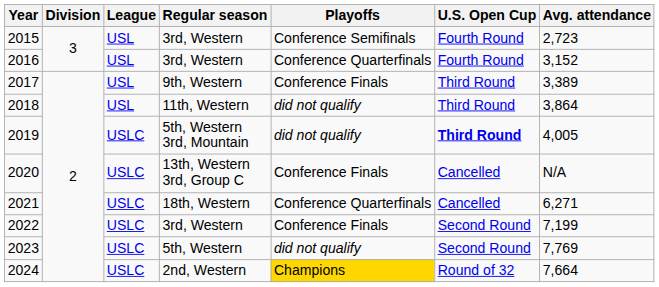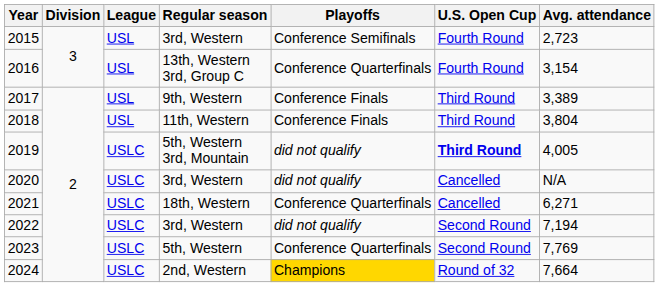 <table class="wikitable">
 <tr>
 <th>Year</th>
 <th>Division</th>
 <th>League</th>
 <th>Regular season</th>
 <th>Playoffs</th>
 <th>U.S. Open Cup</th>
 <th>Avg. attendance</th>
 </tr>
 <tr>
 <td>2015</td>
 <td align=center rowspan=2>3</td>
 <td><a href='#'>USL</a></td>
 <td>3rd, Western</td>
 <td>Conference Semifinals</td>
 <td><a href='#'>Fourth Round</a></td>
 <td>2,723</td>
 </tr>
 <tr>
 <td>2016</td>
 <td><a href='#'>USL</a></td>
-<td>3rd, Western</td>
+<td>13th, Western<br>3rd, Group C</td>
 <td>Conference Quarterfinals</td>
 <td><a href='#'>Fourth Round</a></td>
-<td>3,152</td>
+<td>3,154</td>
 </tr>
 <tr>
 <td>2017</td>
 <td align=center rowspan=8>2</td>
 <td><a href='#'>USL</a></td>
 <td>9th, Western</td>
 <td>Conference Finals</td>
 <td><a href='#'>Third Round</a></td>
 <td>3,389</td>
 </tr>
 <tr>
 <td>2018</td>
 <td><a href='#'>USL</a></td>
 <td>11th, Western</td>
-<td><em>did not qualify</em></td>
+<td>Conference Finals</td>
 <td><a href='#'>Third Round</a></td>
-<td>3,864</td>
+<td>3,804</td>
 </tr>
 <tr>
 <td>2019</td>
 <td><a href='#'>USLC</a></td>
 <td>5th, Western<br>3rd, Mountain</td>
 <td><em>did not qualify</em></td>
 <td><strong><a href='#'>Third Round</a></strong></td>
 <td>4,005</td>
 </tr>
 <tr>
 <td>2020</td>
 <td><a href='#'>USLC</a></td>
-<td>13th, Western<br>3rd, Group C</td>
-<td>Conference Finals</td>
+<td>3rd, Western</td>
+<td><em>did not qualify</em></td>
 <td><a href='#'>Cancelled</a></td>
 <td>N/A</td>
 </tr>
 <tr>
 <td>2021</td>
 <td><a href='#'>USLC</a></td>
 <td>18th, Western</td>
 <td>Conference Quarterfinals</td>
 <td><a href='#'>Cancelled</a></td>
 <td>6,271</td>
 </tr>
 <tr>
 <td>2022</td>
 <td><a href='#'>USLC</a></td>
 <td>3rd, Western</td>
-<td>Conference Finals</td>
+<td><em>did not qualify</em></td>
 <td><a href='#'>Second Round</a></td>
-<td>7,199</td>
+<td>7,194</td>
 </tr>
 <tr>
 <td>2023</td>
 <td><a href='#'>USLC</a></td>
 <td>5th, Western</td>
-<td><em>did not qualify</em></td>
+<td>Conference Quarterfinals</td>
 <td><a href='#'>Second Round</a></td>
 <td>7,769</td>
 </tr>
 <tr>
 <td>2024</td>
 <td><a href='#'>USLC</a></td>
 <td>2nd, Western</td>
 <td bgcolor=gold>Champions</td>
 <td><a href='#'>Round of 32</a></td>
 <td>7,664</td>
 </tr>
 </table>
